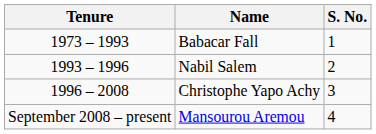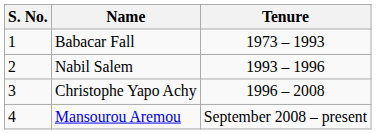 <table class="wikitable">
 <tr>
+<th>S. No.</th>
+<th>Name</th>
 <th>Tenure</th>
-<th>Name</th>
-<th>S. No.</th>
 </tr>
 <tr>
+<td>1</td>
+<td> Babacar Fall</td>
 <td align=center>1973 – 1993</td>
-<td> Babacar Fall</td>
-<td>1</td>
 </tr>
 <tr>
+<td>2</td>
+<td> Nabil Salem</td>
 <td align=center>1993 – 1996</td>
-<td> Nabil Salem</td>
-<td>2</td>
 </tr>
 <tr>
+<td>3</td>
+<td> Christophe Yapo Achy</td>
 <td align=center>1996 – 2008</td>
-<td> Christophe Yapo Achy</td>
-<td>3</td>
 </tr>
 <tr>
+<td>4</td>
+<td> <a href='#'>Mansourou Aremou</a></td>
 <td align=center>September 2008 – present</td>
-<td> <a href='#'>Mansourou Aremou</a></td>
-<td>4</td>
 </tr>
 </table>
